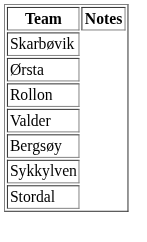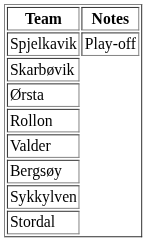 <table border="1" cellpadding="2">
 <tr>
 <th>Team</th>
 <th>Notes</th>
+</tr>
+<tr>
+<td>Spjelkavik</td>
+<td>Play-off</td>
 </tr>
 <tr>
 <td>Skarbøvik</td>
 </tr>
 <tr>
 <td>Ørsta</td>
 </tr>
 <tr>
 <td>Rollon</td>
 </tr>
 <tr>
 <td>Valder</td>
 </tr>
 <tr>
 <td>Bergsøy</td>
 </tr>
 <tr>
 <td>Sykkylven</td>
 </tr>
 <tr>
 <td>Stordal</td>
 </tr>
 </table>
